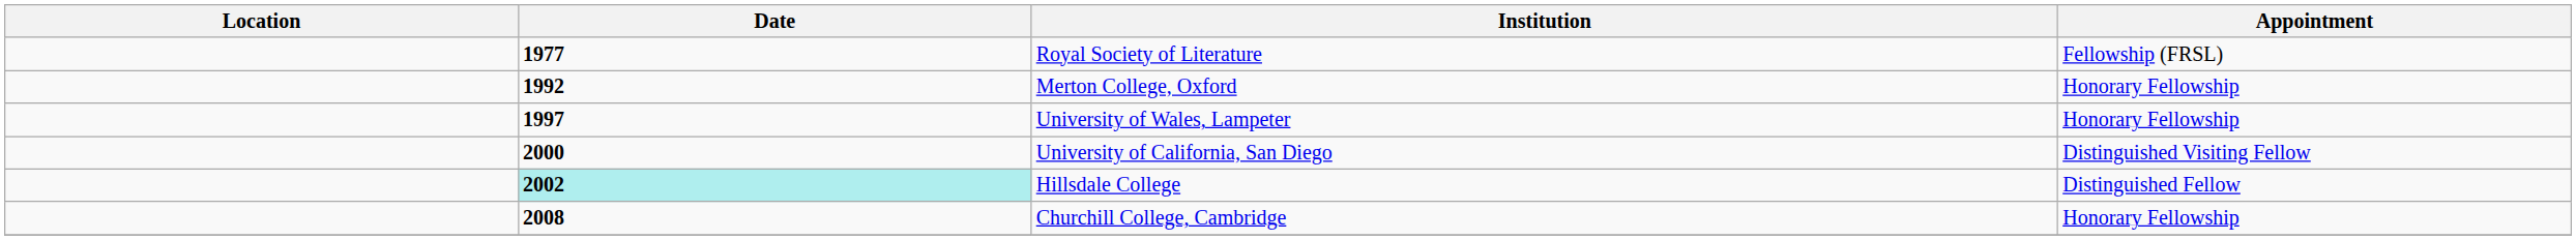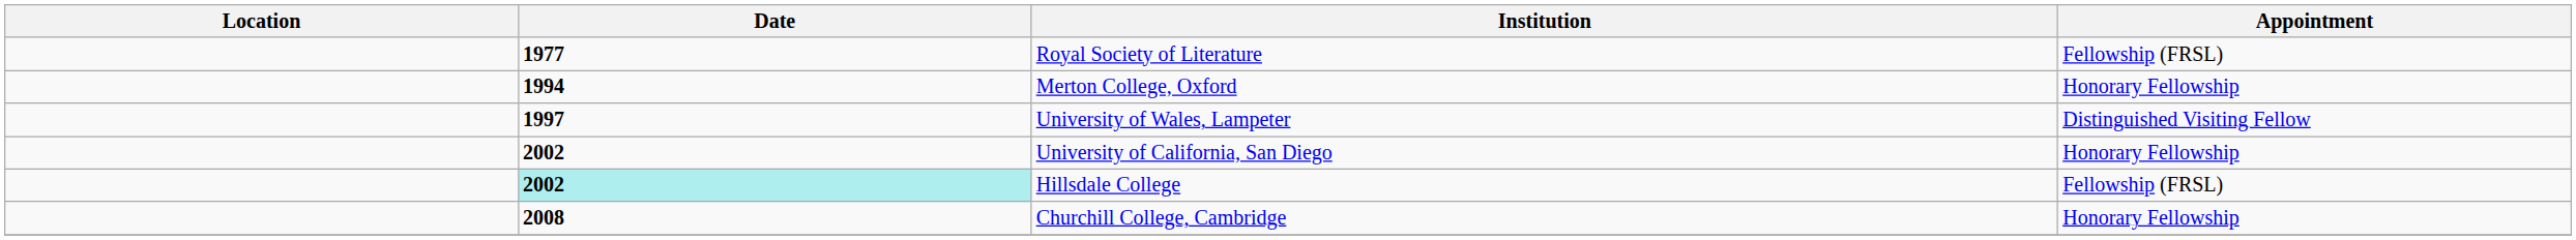 <table class="wikitable" style="width:100%;">
 <tr>
 <th style="width:20%;">Location</th>
 <th style="width:20%;">Date</th>
 <th style="width:40%;">Institution</th>
 <th style="width:20%;">Appointment</th>
 </tr>
 <tr>
 <td></td>
 <td><strong>1977</strong></td>
 <td><a href='#'>Royal Society of Literature</a></td>
 <td><a href='#'>Fellowship</a> (FRSL)</td>
 </tr>
 <tr>
 <td></td>
-<td><strong>1992</strong></td>
+<td><strong>1994</strong></td>
 <td><a href='#'>Merton College, Oxford</a></td>
 <td><a href='#'>Honorary Fellowship</a></td>
 </tr>
 <tr>
 <td></td>
 <td><strong>1997</strong></td>
 <td><a href='#'>University of Wales, Lampeter</a></td>
-<td><a href='#'>Honorary Fellowship</a></td>
+<td><a href='#'>Distinguished Visiting Fellow</a></td>
 </tr>
 <tr>
 <td></td>
-<td><strong>2000</strong></td>
+<td><strong>2002</strong></td>
 <td><a href='#'>University of California, San Diego</a></td>
-<td><a href='#'>Distinguished Visiting Fellow</a></td>
+<td><a href='#'>Honorary Fellowship</a></td>
 </tr>
 <tr>
 <td></td>
 <td style="background: paleturquoise;"><strong>2002</strong></td>
 <td><a href='#'>Hillsdale College</a></td>
-<td><a href='#'>Distinguished Fellow</a></td>
+<td><a href='#'>Fellowship</a> (FRSL)</td>
 </tr>
 <tr>
 <td></td>
 <td><strong>2008</strong></td>
 <td><a href='#'>Churchill College, Cambridge</a></td>
 <td><a href='#'>Honorary Fellowship</a></td>
 </tr>
 <tr>
 </tr>
 </table>
